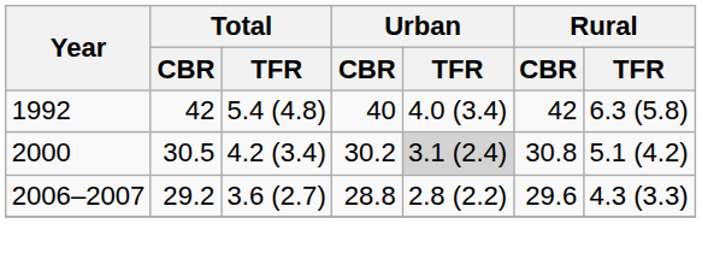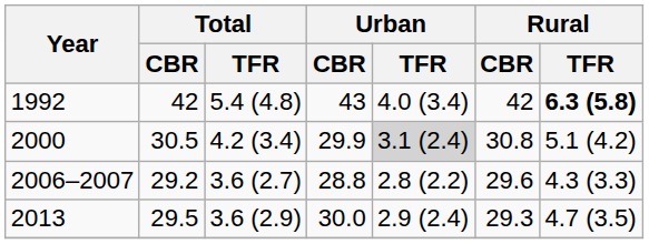 <table class="wikitable">
 <tr>
 <th rowspan=2>Year</th>
 <th colspan=2>Total</th>
 <th colspan=2>Urban</th>
 <th colspan=2>Rural</th>
 </tr>
 <tr>
 <th>CBR</th>
 <th>TFR</th>
 <th>CBR</th>
 <th>TFR</th>
 <th>CBR</th>
 <th>TFR</th>
 </tr>
 <tr>
 <td>1992</td>
 <td style="text-align:right;">42</td>
 <td style="text-align:right;">5.4 (4.8)</td>
-<td style="text-align:right;">40</td>
+<td style="text-align:right;">43</td>
 <td style="text-align:right;">4.0 (3.4)</td>
 <td style="text-align:right;">42</td>
-<td style="text-align:right;">6.3 (5.8)</td>
+<td style="text-align:right;"><strong>6.3 (5.8)</strong></td>
 </tr>
 <tr>
 <td>2000</td>
 <td style="text-align:right;">30.5</td>
 <td style="text-align:right;">4.2 (3.4)</td>
-<td style="text-align:right;">30.2</td>
+<td style="text-align:right;">29.9</td>
 <td style="background: lightgrey; text-align:right;">3.1 (2.4)</td>
 <td style="text-align:right;">30.8</td>
 <td style="text-align:right;">5.1 (4.2)</td>
 </tr>
 <tr>
 <td>2006–2007</td>
 <td style="text-align:right;">29.2</td>
 <td style="text-align:right;">3.6 (2.7)</td>
 <td style="text-align:right;">28.8</td>
 <td style="text-align:right;">2.8 (2.2)</td>
 <td style="text-align:right;">29.6</td>
 <td style="text-align:right;">4.3 (3.3)</td>
 </tr>
 <tr>
+<td>2013</td>
+<td style="text-align:right;">29.5</td>
+<td style="text-align:right;">3.6 (2.9)</td>
+<td style="text-align:right;">30.0</td>
+<td style="text-align:right;">2.9 (2.4)</td>
+<td style="text-align:right;">29.3</td>
+<td style="text-align:right;">4.7 (3.5)</td>
+</tr>
+<tr>
 </tr>
 </table>
